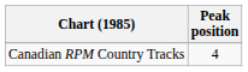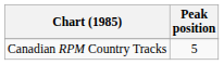 <table class="wikitable sortable">
 <tr>
 <th align="left">Chart (1985)</th>
 <th align="center">Peak<br>position</th>
 </tr>
 <tr>
 </tr>
 <tr>
 <td align="left">Canadian <em>RPM</em> Country Tracks</td>
-<td align="center">4</td>
+<td align="center">5</td>
 </tr>
 </table>
